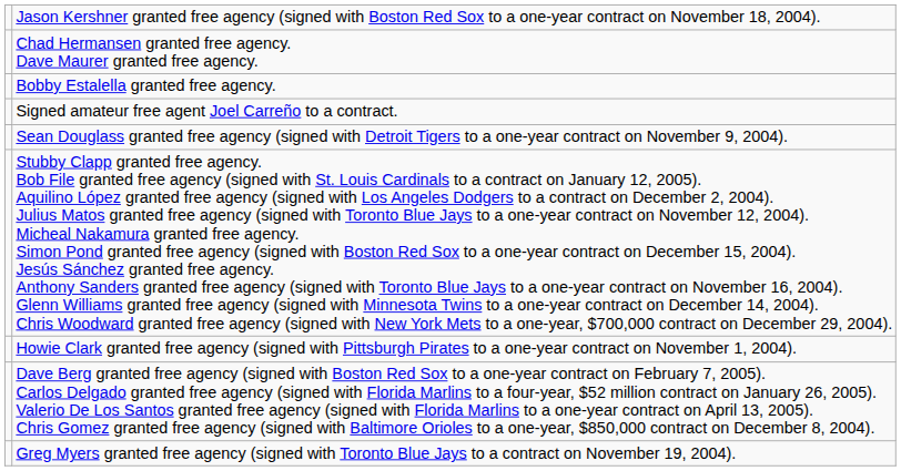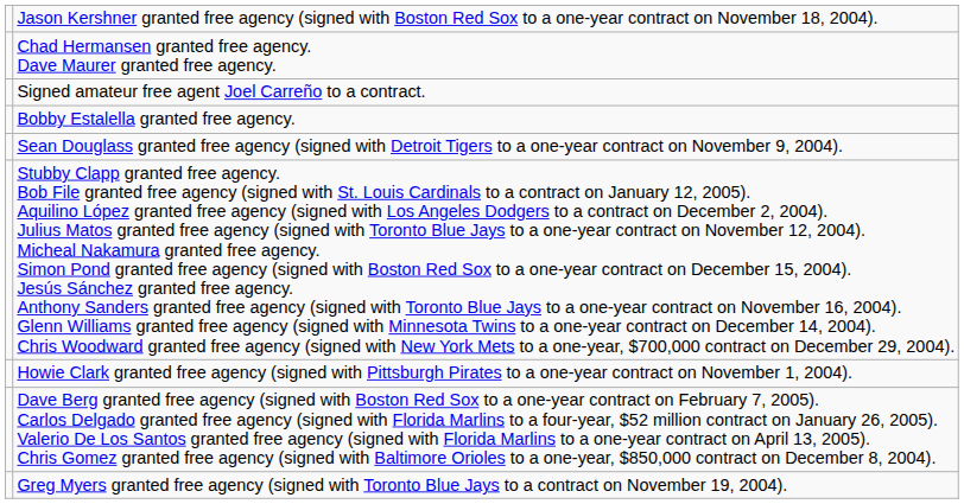 <table class="wikitable">
 <tr>
 <td></td>
 <td><a href='#'>Jason Kershner</a> granted free agency (signed with <a href='#'>Boston Red Sox</a> to a one-year contract on November 18, 2004).</td>
 </tr>
 <tr>
 <td></td>
 <td><a href='#'>Chad Hermansen</a> granted free agency. <br><a href='#'>Dave Maurer</a> granted free agency.</td>
 </tr>
 <tr>
 <td></td>
-<td><a href='#'>Bobby Estalella</a> granted free agency.</td>
+<td>Signed amateur free agent <a href='#'>Joel Carreño</a> to a contract.</td>
 </tr>
 <tr>
 <td></td>
-<td>Signed amateur free agent <a href='#'>Joel Carreño</a> to a contract.</td>
+<td><a href='#'>Bobby Estalella</a> granted free agency.</td>
 </tr>
 <tr>
 <td></td>
 <td><a href='#'>Sean Douglass</a> granted free agency (signed with <a href='#'>Detroit Tigers</a> to a one-year contract on November 9, 2004).</td>
 </tr>
 <tr>
 <td></td>
 <td><a href='#'>Stubby Clapp</a> granted free agency. <br><a href='#'>Bob File</a> granted free agency (signed with <a href='#'>St. Louis Cardinals</a> to a contract on January 12, 2005). <br><a href='#'>Aquilino López</a> granted free agency (signed with <a href='#'>Los Angeles Dodgers</a> to a contract on December 2, 2004). <br><a href='#'>Julius Matos</a> granted free agency (signed with <a href='#'>Toronto Blue Jays</a> to a one-year contract on November 12, 2004). <br><a href='#'>Micheal Nakamura</a> granted free agency. <br><a href='#'>Simon Pond</a> granted free agency (signed with <a href='#'>Boston Red Sox</a> to a one-year contract on December 15, 2004). <br><a href='#'>Jesús Sánchez</a> granted free agency. <br><a href='#'>Anthony Sanders</a> granted free agency (signed with <a href='#'>Toronto Blue Jays</a> to a one-year contract on November 16, 2004). <br><a href='#'>Glenn Williams</a> granted free agency (signed with <a href='#'>Minnesota Twins</a> to a one-year contract on December 14, 2004). <br><a href='#'>Chris Woodward</a> granted free agency (signed with <a href='#'>New York Mets</a> to a one-year, $700,000 contract on December 29, 2004).</td>
 </tr>
 <tr>
 <td></td>
 <td><a href='#'>Howie Clark</a> granted free agency (signed with <a href='#'>Pittsburgh Pirates</a> to a one-year contract on November 1, 2004).</td>
 </tr>
 <tr>
 <td></td>
 <td><a href='#'>Dave Berg</a> granted free agency (signed with <a href='#'>Boston Red Sox</a> to a one-year contract on February 7, 2005). <br><a href='#'>Carlos Delgado</a> granted free agency (signed with <a href='#'>Florida Marlins</a> to a four-year, $52 million contract on January 26, 2005). <br><a href='#'>Valerio De Los Santos</a> granted free agency (signed with <a href='#'>Florida Marlins</a> to a one-year contract on April 13, 2005). <br><a href='#'>Chris Gomez</a> granted free agency (signed with <a href='#'>Baltimore Orioles</a> to a one-year, $850,000 contract on December 8, 2004).</td>
 </tr>
 <tr>
 <td></td>
 <td><a href='#'>Greg Myers</a> granted free agency (signed with <a href='#'>Toronto Blue Jays</a> to a contract on November 19, 2004).</td>
 </tr>
 </table>
